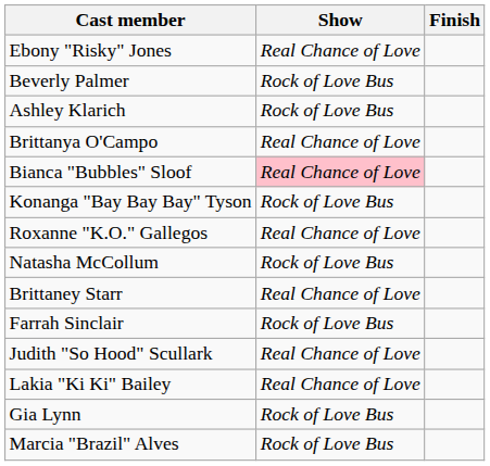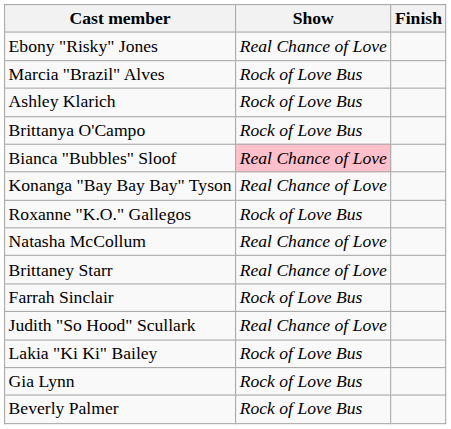 <table class="wikitable sortable">
 <tr>
 <th>Cast member</th>
 <th>Show</th>
 <th>Finish</th>
 </tr>
 <tr>
 <td>Ebony "Risky" Jones</td>
 <td><em>Real Chance of Love</em></td>
 <td></td>
 </tr>
 <tr>
-<td>Beverly Palmer</td>
+<td>Marcia "Brazil" Alves</td>
 <td><em>Rock of Love Bus</em></td>
 <td></td>
 </tr>
 <tr>
 <td>Ashley Klarich</td>
 <td><em>Rock of Love Bus</em></td>
 <td></td>
 </tr>
 <tr>
 <td>Brittanya O'Campo</td>
-<td><em>Real Chance of Love</em></td>
+<td><em>Rock of Love Bus</em></td>
 <td></td>
 </tr>
 <tr>
 <td>Bianca "Bubbles" Sloof</td>
 <td style="background: pink;"><em>Real Chance of Love</em></td>
 <td></td>
 </tr>
 <tr>
 <td>Konanga "Bay Bay Bay" Tyson</td>
+<td><em>Real Chance of Love</em></td>
+<td></td>
+</tr>
+<tr>
+<td>Roxanne "K.O." Gallegos</td>
 <td><em>Rock of Love Bus</em></td>
 <td></td>
 </tr>
 <tr>
-<td>Roxanne "K.O." Gallegos</td>
+<td>Natasha McCollum</td>
 <td><em>Real Chance of Love</em></td>
-<td></td>
-</tr>
-<tr>
-<td>Natasha McCollum</td>
-<td><em>Rock of Love Bus</em></td>
 <td></td>
 </tr>
 <tr>
 <td>Brittaney Starr</td>
 <td><em>Real Chance of Love</em></td>
 <td></td>
 </tr>
 <tr>
 <td>Farrah Sinclair</td>
 <td><em>Rock of Love Bus</em></td>
 <td></td>
 </tr>
 <tr>
 <td>Judith "So Hood" Scullark</td>
 <td><em>Real Chance of Love</em></td>
 <td></td>
 </tr>
 <tr>
 <td>Lakia "Ki Ki" Bailey</td>
-<td><em>Real Chance of Love</em></td>
+<td><em>Rock of Love Bus</em></td>
 <td></td>
 </tr>
 <tr>
 <td>Gia Lynn</td>
 <td><em>Rock of Love Bus</em></td>
 <td></td>
 </tr>
 <tr>
-<td>Marcia "Brazil" Alves</td>
+<td>Beverly Palmer</td>
 <td><em>Rock of Love Bus</em></td>
 <td></td>
 </tr>
 </table>
